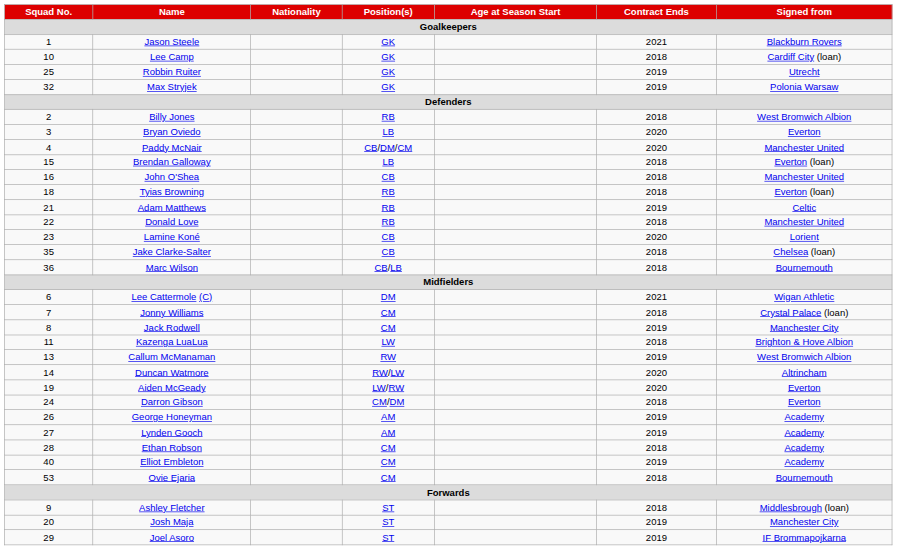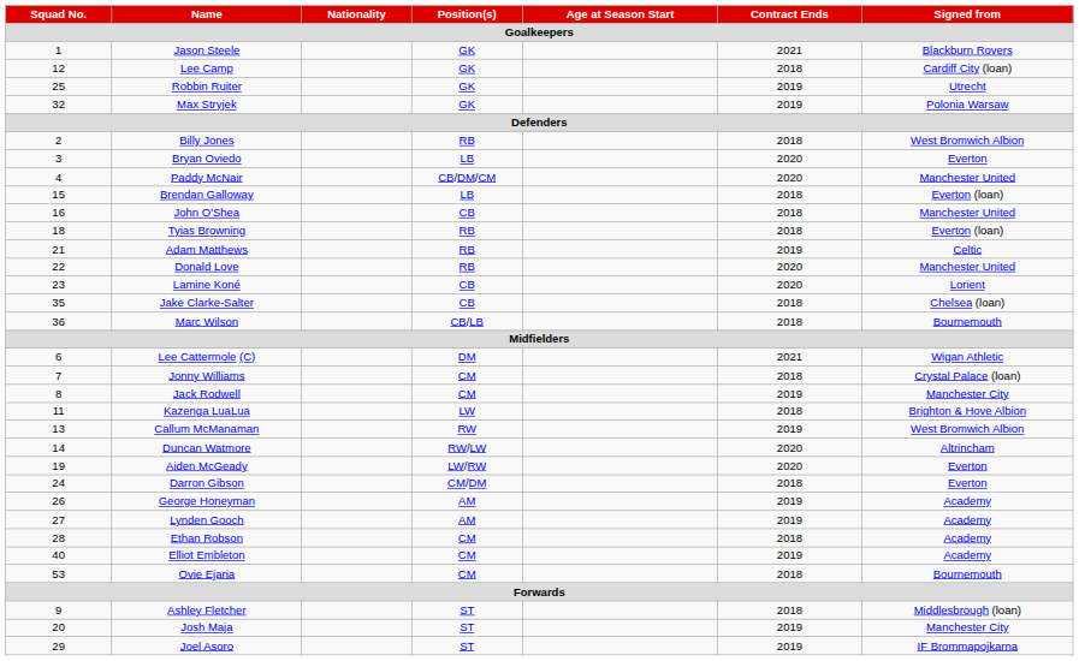 <table class="wikitable" style="text-align:center; font-size:90%; width:85%">
 <tr>
 <th style="background:#DD0000; color:white; text-align:center;">Squad No.</th>
 <th style="background:#DD0000; color:white; text-align:center;">Name</th>
 <th style="background:#DD0000; color:white; text-align:center;">Nationality</th>
 <th style="background:#DD0000; color:white; text-align:center;">Position(s)</th>
 <th style="background:#DD0000; color:white; text-align:center;">Age at Season Start</th>
 <th style="background:#DD0000; color:white; text-align:center;">Contract Ends</th>
 <th style="background:#DD0000; color:white; text-align:center;">Signed from</th>
 </tr>
 <tr>
 <th colspan="8" style="background:#dcdcdc; text-align:center;">Goalkeepers</th>
 </tr>
 <tr>
 <td>1</td>
 <td><a href='#'>Jason Steele</a></td>
 <td></td>
 <td><a href='#'>GK</a></td>
 <td></td>
 <td>2021</td>
 <td> <a href='#'>Blackburn Rovers</a></td>
 </tr>
 <tr>
-<td>10</td>
+<td>12</td>
 <td><a href='#'>Lee Camp</a></td>
 <td></td>
 <td><a href='#'>GK</a></td>
 <td></td>
 <td>2018</td>
 <td> <a href='#'>Cardiff City</a> (loan)</td>
 </tr>
 <tr>
 <td>25</td>
 <td><a href='#'>Robbin Ruiter</a></td>
 <td></td>
 <td><a href='#'>GK</a></td>
 <td></td>
 <td>2019</td>
 <td> <a href='#'>Utrecht</a></td>
 </tr>
 <tr>
 <td>32</td>
 <td><a href='#'>Max Stryjek</a></td>
 <td></td>
 <td><a href='#'>GK</a></td>
 <td></td>
 <td>2019</td>
 <td> <a href='#'>Polonia Warsaw</a></td>
 </tr>
 <tr>
 <th colspan="8" style="background:#dcdcdc; text-align:center;">Defenders</th>
 </tr>
 <tr>
 <td>2</td>
 <td><a href='#'>Billy Jones</a></td>
 <td></td>
 <td><a href='#'>RB</a></td>
 <td></td>
 <td>2018</td>
 <td> <a href='#'>West Bromwich Albion</a></td>
 </tr>
 <tr>
 <td>3</td>
 <td><a href='#'>Bryan Oviedo</a></td>
 <td></td>
 <td><a href='#'>LB</a></td>
 <td></td>
 <td>2020</td>
 <td> <a href='#'>Everton</a></td>
 </tr>
 <tr>
 <td>4</td>
 <td><a href='#'>Paddy McNair</a></td>
 <td></td>
 <td><a href='#'>CB</a>/<a href='#'>DM</a>/<a href='#'>CM</a></td>
 <td></td>
 <td>2020</td>
 <td> <a href='#'>Manchester United</a></td>
 </tr>
 <tr>
 <td>15</td>
 <td><a href='#'>Brendan Galloway</a></td>
 <td></td>
 <td><a href='#'>LB</a></td>
 <td></td>
 <td>2018</td>
 <td> <a href='#'>Everton</a> (loan)</td>
 </tr>
 <tr>
 <td>16</td>
 <td><a href='#'>John O'Shea</a></td>
 <td></td>
 <td><a href='#'>CB</a></td>
 <td></td>
 <td>2018</td>
 <td> <a href='#'>Manchester United</a></td>
 </tr>
 <tr>
 <td>18</td>
 <td><a href='#'>Tyias Browning</a></td>
 <td></td>
 <td><a href='#'>RB</a></td>
 <td></td>
 <td>2018</td>
 <td> <a href='#'>Everton</a> (loan)</td>
 </tr>
 <tr>
 <td>21</td>
 <td><a href='#'>Adam Matthews</a></td>
 <td></td>
 <td><a href='#'>RB</a></td>
 <td></td>
 <td>2019</td>
 <td> <a href='#'>Celtic</a></td>
 </tr>
 <tr>
 <td>22</td>
 <td><a href='#'>Donald Love</a></td>
 <td></td>
 <td><a href='#'>RB</a></td>
 <td></td>
-<td>2018</td>
+<td>2020</td>
 <td> <a href='#'>Manchester United</a></td>
 </tr>
 <tr>
 <td>23</td>
 <td><a href='#'>Lamine Koné</a></td>
 <td></td>
 <td><a href='#'>CB</a></td>
 <td></td>
 <td>2020</td>
 <td> <a href='#'>Lorient</a></td>
 </tr>
 <tr>
 <td>35</td>
 <td><a href='#'>Jake Clarke-Salter</a></td>
 <td></td>
 <td><a href='#'>CB</a></td>
 <td></td>
 <td>2018</td>
 <td> <a href='#'>Chelsea</a> (loan)</td>
 </tr>
 <tr>
 <td>36</td>
 <td><a href='#'>Marc Wilson</a></td>
 <td></td>
 <td><a href='#'>CB</a>/<a href='#'>LB</a></td>
 <td></td>
 <td>2018</td>
 <td> <a href='#'>Bournemouth</a></td>
 </tr>
 <tr>
 <th colspan="8" style="background:#dcdcdc; text-align:center;">Midfielders</th>
 </tr>
 <tr>
 <td>6</td>
 <td><a href='#'>Lee Cattermole</a> <a href='#'>(C)</a></td>
 <td></td>
 <td><a href='#'>DM</a></td>
 <td></td>
 <td>2021</td>
 <td> <a href='#'>Wigan Athletic</a></td>
 </tr>
 <tr>
 <td>7</td>
 <td><a href='#'>Jonny Williams</a></td>
 <td></td>
 <td><a href='#'>CM</a></td>
 <td></td>
 <td>2018</td>
 <td> <a href='#'>Crystal Palace</a> (loan)</td>
 </tr>
 <tr>
 <td>8</td>
 <td><a href='#'>Jack Rodwell</a></td>
 <td></td>
 <td><a href='#'>CM</a></td>
 <td></td>
 <td>2019</td>
 <td> <a href='#'>Manchester City</a></td>
 </tr>
 <tr>
 <td>11</td>
 <td><a href='#'>Kazenga LuaLua</a></td>
 <td></td>
 <td><a href='#'>LW</a></td>
 <td></td>
 <td>2018</td>
 <td> <a href='#'>Brighton & Hove Albion</a></td>
 </tr>
 <tr>
 <td>13</td>
 <td><a href='#'>Callum McManaman</a></td>
 <td></td>
 <td><a href='#'>RW</a></td>
 <td></td>
 <td>2019</td>
 <td> <a href='#'>West Bromwich Albion</a></td>
 </tr>
 <tr>
 <td>14</td>
 <td><a href='#'>Duncan Watmore</a></td>
 <td></td>
 <td><a href='#'>RW</a>/<a href='#'>LW</a></td>
 <td></td>
 <td>2020</td>
 <td> <a href='#'>Altrincham</a></td>
 </tr>
 <tr>
 <td>19</td>
 <td><a href='#'>Aiden McGeady</a></td>
 <td></td>
 <td><a href='#'>LW</a>/<a href='#'>RW</a></td>
 <td></td>
 <td>2020</td>
 <td> <a href='#'>Everton</a></td>
 </tr>
 <tr>
 <td>24</td>
 <td><a href='#'>Darron Gibson</a></td>
 <td></td>
 <td><a href='#'>CM</a>/<a href='#'>DM</a></td>
 <td></td>
 <td>2018</td>
 <td> <a href='#'>Everton</a></td>
 </tr>
 <tr>
 <td>26</td>
 <td><a href='#'>George Honeyman</a></td>
 <td></td>
 <td><a href='#'>AM</a></td>
 <td></td>
 <td>2019</td>
 <td><a href='#'>Academy</a></td>
 </tr>
 <tr>
 <td>27</td>
 <td><a href='#'>Lynden Gooch</a></td>
 <td></td>
 <td><a href='#'>AM</a></td>
 <td></td>
 <td>2019</td>
 <td><a href='#'>Academy</a></td>
 </tr>
 <tr>
 <td>28</td>
 <td><a href='#'>Ethan Robson</a></td>
 <td></td>
 <td><a href='#'>CM</a></td>
 <td></td>
 <td>2018</td>
 <td><a href='#'>Academy</a></td>
 </tr>
 <tr>
 <td>40</td>
 <td><a href='#'>Elliot Embleton</a></td>
 <td></td>
 <td><a href='#'>CM</a></td>
 <td></td>
 <td>2019</td>
 <td><a href='#'>Academy</a></td>
 </tr>
 <tr>
 <td>53</td>
 <td><a href='#'>Ovie Ejaria</a></td>
 <td></td>
 <td><a href='#'>CM</a></td>
 <td></td>
 <td>2018</td>
 <td> <a href='#'>Bournemouth</a></td>
 </tr>
 <tr>
 <th colspan="8" style="background:#dcdcdc; text-align:center;">Forwards</th>
 </tr>
 <tr>
 <td>9</td>
 <td><a href='#'>Ashley Fletcher</a></td>
 <td></td>
 <td><a href='#'>ST</a></td>
 <td></td>
 <td>2018</td>
 <td> <a href='#'>Middlesbrough</a> (loan)</td>
 </tr>
 <tr>
 <td>20</td>
 <td><a href='#'>Josh Maja</a></td>
 <td></td>
 <td><a href='#'>ST</a></td>
 <td></td>
 <td>2019</td>
 <td> <a href='#'>Manchester City</a></td>
 </tr>
 <tr>
 <td>29</td>
 <td><a href='#'>Joel Asoro</a></td>
 <td></td>
 <td><a href='#'>ST</a></td>
 <td></td>
 <td>2019</td>
 <td> <a href='#'>IF Brommapojkarna</a></td>
 </tr>
 </table>
